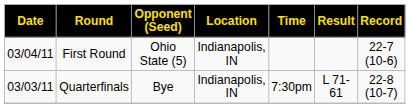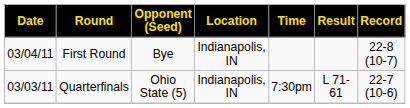 <table class="wikitable" width="80%">
 <tr align="center">
 <th style=" background:black;color:#FFE100;">Date</th>
 <th style=" background:black;color:#FFE100;">Round</th>
 <th style=" background:black;color:#FFE100;">Opponent (Seed)</th>
 <th style=" background:black;color:#FFE100;">Location</th>
 <th style=" background:black;color:#FFE100;">Time</th>
 <th style=" background:black;color:#FFE100;">Result</th>
 <th style=" background:black;color:#FFE100;">Record</th>
 </tr>
 <tr align="center" bgcolor="">
 <td>03/04/11</td>
 <td>First Round</td>
-<td>Ohio State (5)</td>
+<td>Bye</td>
 <td>Indianapolis, IN</td>
 <td></td>
 <td></td>
-<td>22-7 (10-6)</td>
+<td>22-8 (10-7)</td>
 </tr>
 <tr align="center" bgcolor="">
 <td>03/03/11</td>
 <td>Quarterfinals</td>
-<td>Bye</td>
+<td>Ohio State (5)</td>
 <td>Indianapolis, IN</td>
 <td>7:30pm</td>
 <td>L 71-61 </td>
-<td>22-8 (10-7)</td>
+<td>22-7 (10-6)</td>
 </tr>
 <tr align="center" bgcolor="">
 </tr>
 </table>
